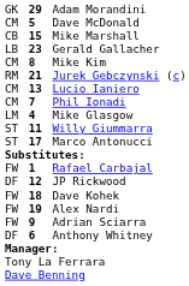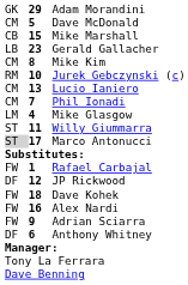 <table style="font-size: 90%" cellspacing="0" cellpadding="0">
 <tr>
 <th width="25"></th>
 <th width="25"></th>
 </tr>
 <tr>
 <td>GK</td>
 <td><strong>29</strong></td>
 <td> Adam Morandini</td>
 <td></td>
 <td></td>
 </tr>
 <tr>
 <td>CM</td>
 <td><strong>5</strong></td>
 <td>Dave McDonald</td>
 </tr>
 <tr>
 <td>CB</td>
 <td><strong>15</strong></td>
 <td>Mike Marshall</td>
 </tr>
 <tr>
 <td>LB</td>
 <td><strong>23</strong></td>
 <td>Gerald Gallacher</td>
 <td></td>
 <td></td>
 </tr>
 <tr>
 <td>CM</td>
 <td><strong>8</strong></td>
 <td>Mike Kim</td>
 <td></td>
 <td></td>
 </tr>
 <tr>
 <td>RM</td>
-<td><strong>21</strong></td>
+<td><strong>10</strong></td>
 <td> <a href='#'>Jurek Gebczynski</a> (<a href='#'>c</a>)</td>
 <td></td>
 <td></td>
 </tr>
 <tr>
 <td>CM</td>
 <td><strong>13</strong></td>
 <td> <a href='#'>Lucio Ianiero</a></td>
 </tr>
 <tr>
 <td>CM</td>
 <td><strong>7</strong></td>
 <td> <a href='#'>Phil Ionadi</a></td>
 <td></td>
 <td></td>
 </tr>
 <tr>
 <td>LM</td>
 <td><strong>4</strong></td>
 <td>Mike Glasgow</td>
 <td></td>
 <td></td>
 </tr>
 <tr>
 <td>ST</td>
 <td><strong>11</strong></td>
 <td> <a href='#'>Willy Giummarra</a></td>
 <td></td>
 <td></td>
 </tr>
 <tr>
-<td>ST</td>
+<td style="background: lightgrey;">ST</td>
 <td><strong>17</strong></td>
 <td> Marco Antonucci</td>
 <td></td>
 <td></td>
 </tr>
 <tr>
 <td colspan=3><strong>Substitutes:</strong></td>
 </tr>
 <tr>
 <td>FW</td>
 <td><strong>1</strong></td>
 <td> <a href='#'>Rafael Carbajal</a></td>
 <td></td>
 <td></td>
 </tr>
 <tr>
 <td>DF</td>
 <td><strong>12</strong></td>
 <td>JP Rickwood</td>
 <td></td>
 <td></td>
 </tr>
 <tr>
 <td>FW</td>
 <td><strong>18</strong></td>
 <td>Dave Kohek</td>
 <td></td>
 <td></td>
 </tr>
 <tr>
 <td>FW</td>
-<td><strong>19</strong></td>
+<td><strong>16</strong></td>
 <td>Alex Nardi</td>
 <td></td>
 <td></td>
 </tr>
 <tr>
 <td>FW</td>
 <td><strong>9</strong></td>
 <td> Adrian Sciarra</td>
 <td></td>
 <td></td>
 </tr>
 <tr>
 <td>DF</td>
 <td><strong>6</strong></td>
 <td> Anthony Whitney</td>
 <td></td>
 <td></td>
 </tr>
 <tr>
 <td colspan=3><strong>Manager:</strong></td>
 </tr>
 <tr>
 <td colspan=4> Tony La Ferrara <br>  <a href='#'>Dave Benning</a></td>
 </tr>
 </table>
